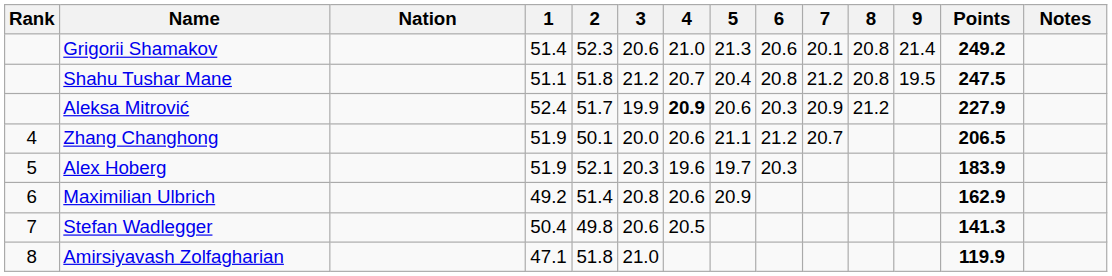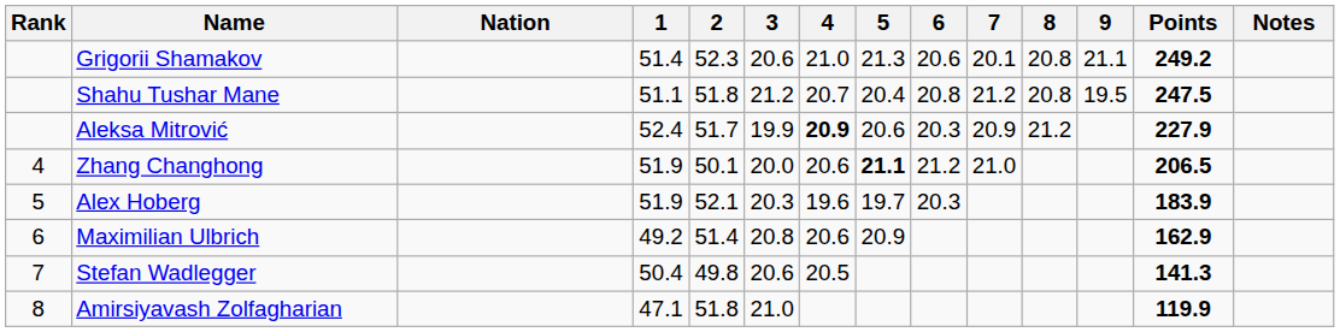 <table class="wikitable" style="text-align:center;">
 <tr>
 <th>Rank</th>
 <th style="width:14em;">Name</th>
 <th style="width:10em;">Nation</th>
 <th style="width:2em;">1</th>
 <th style="width:2em;">2</th>
 <th style="width:2em;">3</th>
 <th style="width:2em;">4</th>
 <th style="width:2em;">5</th>
 <th style="width:2em;">6</th>
 <th style="width:2em;">7</th>
 <th style="width:2em;">8</th>
 <th style="width:2em;">9</th>
 <th style="width:4em;">Points</th>
 <th style="width:4em;">Notes</th>
 </tr>
 <tr>
 <td></td>
 <td align=left><a href='#'>Grigorii Shamakov</a></td>
 <td align=left></td>
 <td>51.4</td>
 <td>52.3</td>
 <td>20.6</td>
 <td>21.0</td>
 <td>21.3</td>
 <td>20.6</td>
 <td>20.1</td>
 <td>20.8</td>
-<td>21.4</td>
+<td>21.1</td>
 <td><strong>249.2</strong></td>
 <td></td>
 </tr>
 <tr>
 <td></td>
 <td align=left><a href='#'>Shahu Tushar Mane</a></td>
 <td align=left></td>
 <td>51.1</td>
 <td>51.8</td>
 <td>21.2</td>
 <td>20.7</td>
 <td>20.4</td>
 <td>20.8</td>
 <td>21.2</td>
 <td>20.8</td>
 <td>19.5</td>
 <td><strong>247.5</strong></td>
 <td></td>
 </tr>
 <tr>
 <td></td>
 <td align=left><a href='#'>Aleksa Mitrović</a></td>
 <td align=left></td>
 <td>52.4</td>
 <td>51.7</td>
 <td>19.9</td>
 <td><strong>20.9</strong></td>
 <td>20.6</td>
 <td>20.3</td>
 <td>20.9</td>
 <td>21.2</td>
 <td></td>
 <td><strong>227.9</strong></td>
 <td></td>
 </tr>
 <tr>
 <td>4</td>
 <td align=left><a href='#'>Zhang Changhong</a></td>
 <td align=left></td>
 <td>51.9</td>
 <td>50.1</td>
 <td>20.0</td>
 <td>20.6</td>
-<td>21.1</td>
+<td><strong>21.1</strong></td>
 <td>21.2</td>
-<td>20.7</td>
+<td>21.0</td>
 <td></td>
 <td></td>
 <td><strong>206.5</strong></td>
 <td></td>
 </tr>
 <tr>
 <td>5</td>
 <td align=left><a href='#'>Alex Hoberg</a></td>
 <td align=left></td>
 <td>51.9</td>
 <td>52.1</td>
 <td>20.3</td>
 <td>19.6</td>
 <td>19.7</td>
 <td>20.3</td>
 <td></td>
 <td></td>
 <td></td>
 <td><strong>183.9</strong></td>
 <td></td>
 </tr>
 <tr>
 <td>6</td>
 <td align=left><a href='#'>Maximilian Ulbrich</a></td>
 <td align=left></td>
 <td>49.2</td>
 <td>51.4</td>
 <td>20.8</td>
 <td>20.6</td>
 <td>20.9</td>
 <td></td>
 <td></td>
 <td></td>
 <td></td>
 <td><strong>162.9</strong></td>
 <td></td>
 </tr>
 <tr>
 <td>7</td>
 <td align=left><a href='#'>Stefan Wadlegger</a></td>
 <td align=left></td>
 <td>50.4</td>
 <td>49.8</td>
 <td>20.6</td>
 <td>20.5</td>
 <td></td>
 <td></td>
 <td></td>
 <td></td>
 <td></td>
 <td><strong>141.3</strong></td>
 <td></td>
 </tr>
 <tr>
 <td>8</td>
 <td align=left><a href='#'>Amirsiyavash Zolfagharian</a></td>
 <td align=left></td>
 <td>47.1</td>
 <td>51.8</td>
 <td>21.0</td>
 <td></td>
 <td></td>
 <td></td>
 <td></td>
 <td></td>
 <td></td>
 <td><strong>119.9</strong></td>
 <td></td>
 </tr>
 </table>
